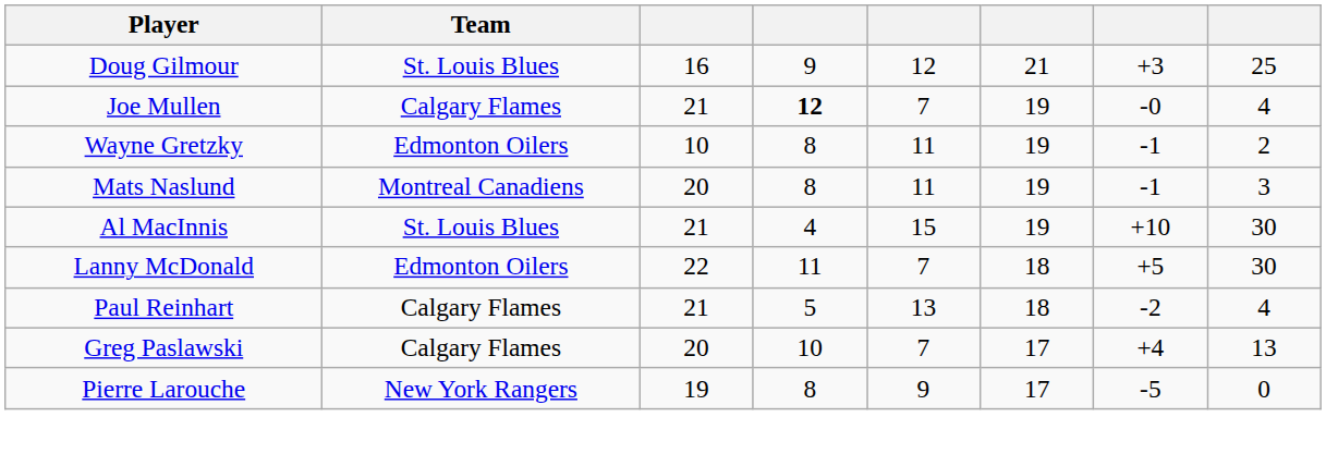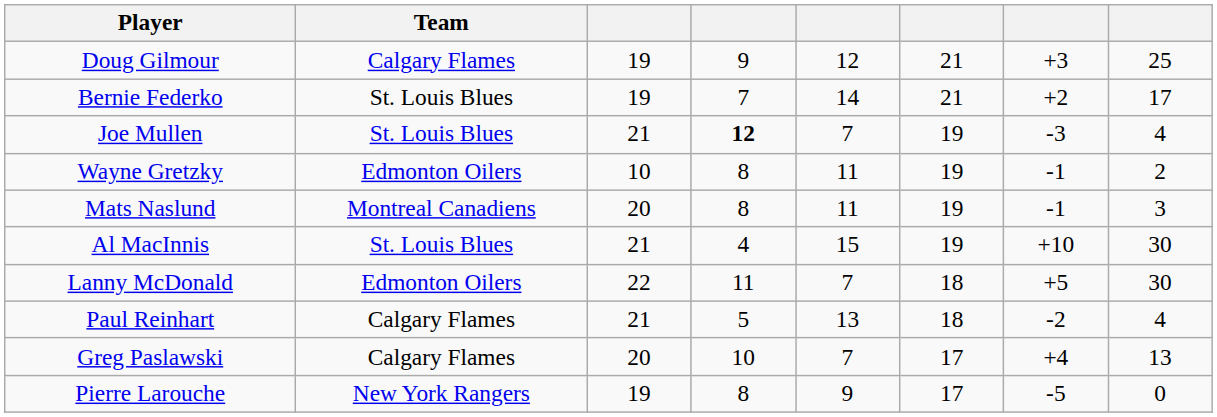 <table style="padding:3px; border-spacing:0; text-align:center;" class="wikitable sortable">
 <tr>
 <th style="width:12em">Player</th>
 <th style="width:12em">Team</th>
 <th style="width:4em"></th>
 <th style="width:4em"></th>
 <th style="width:4em"></th>
 <th style="width:4em"></th>
 <th data-sort-type="number" style="width:4em"></th>
 <th style="width:4em"></th>
 </tr>
 <tr>
 <td><a href='#'>Doug Gilmour</a></td>
-<td><a href='#'>St. Louis Blues</a></td>
-<td>16</td>
+<td><a href='#'>Calgary Flames</a></td>
+<td>19</td>
 <td>9</td>
 <td>12</td>
 <td>21</td>
 <td>+3</td>
 <td>25</td>
 </tr>
 <tr>
+<td><a href='#'>Bernie Federko</a></td>
+<td>St. Louis Blues</td>
+<td>19</td>
+<td>7</td>
+<td>14</td>
+<td>21</td>
+<td>+2</td>
+<td>17</td>
+</tr>
+<tr>
 <td><a href='#'>Joe Mullen</a></td>
-<td><a href='#'>Calgary Flames</a></td>
+<td><a href='#'>St. Louis Blues</a></td>
 <td>21</td>
 <td><strong>12</strong></td>
 <td>7</td>
 <td>19</td>
-<td>-0</td>
+<td>-3</td>
 <td>4</td>
 </tr>
 <tr>
 <td><a href='#'>Wayne Gretzky</a></td>
 <td><a href='#'>Edmonton Oilers</a></td>
 <td>10</td>
 <td>8</td>
 <td>11</td>
 <td>19</td>
 <td>-1</td>
 <td>2</td>
 </tr>
 <tr>
 <td><a href='#'>Mats Naslund</a></td>
 <td><a href='#'>Montreal Canadiens</a></td>
 <td>20</td>
 <td>8</td>
 <td>11</td>
 <td>19</td>
 <td>-1</td>
 <td>3</td>
 </tr>
 <tr>
 <td><a href='#'>Al MacInnis</a></td>
 <td><a href='#'>St. Louis Blues</a></td>
 <td>21</td>
 <td>4</td>
 <td>15</td>
 <td>19</td>
 <td>+10</td>
 <td>30</td>
 </tr>
 <tr>
 <td><a href='#'>Lanny McDonald</a></td>
 <td><a href='#'>Edmonton Oilers</a></td>
 <td>22</td>
 <td>11</td>
 <td>7</td>
 <td>18</td>
 <td>+5</td>
 <td>30</td>
 </tr>
 <tr>
 <td><a href='#'>Paul Reinhart</a></td>
 <td>Calgary Flames</td>
 <td>21</td>
 <td>5</td>
 <td>13</td>
 <td>18</td>
 <td>-2</td>
 <td>4</td>
 </tr>
 <tr>
 <td><a href='#'>Greg Paslawski</a></td>
 <td>Calgary Flames</td>
 <td>20</td>
 <td>10</td>
 <td>7</td>
 <td>17</td>
 <td>+4</td>
 <td>13</td>
 </tr>
 <tr>
 <td><a href='#'>Pierre Larouche</a></td>
 <td><a href='#'>New York Rangers</a></td>
 <td>19</td>
 <td>8</td>
 <td>9</td>
 <td>17</td>
 <td>-5</td>
 <td>0</td>
 </tr>
 </table>
